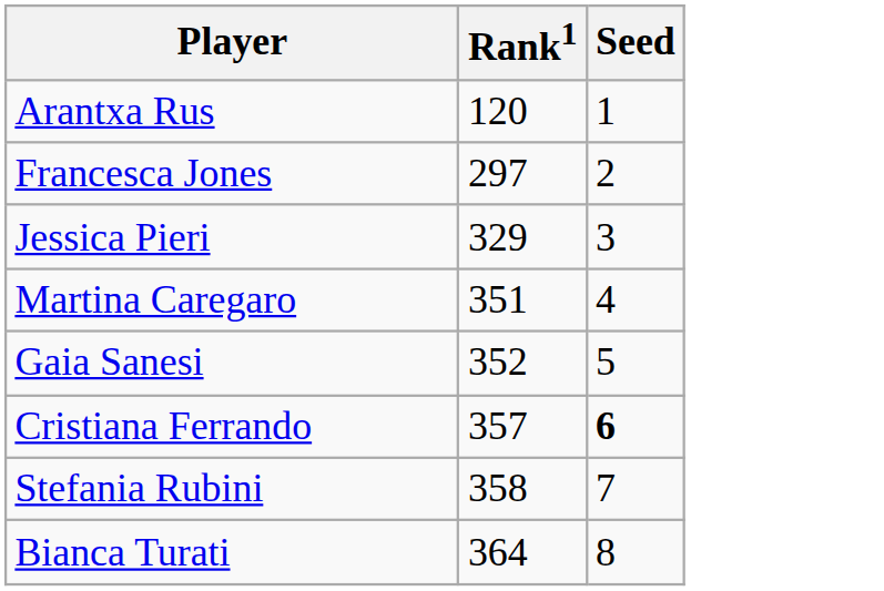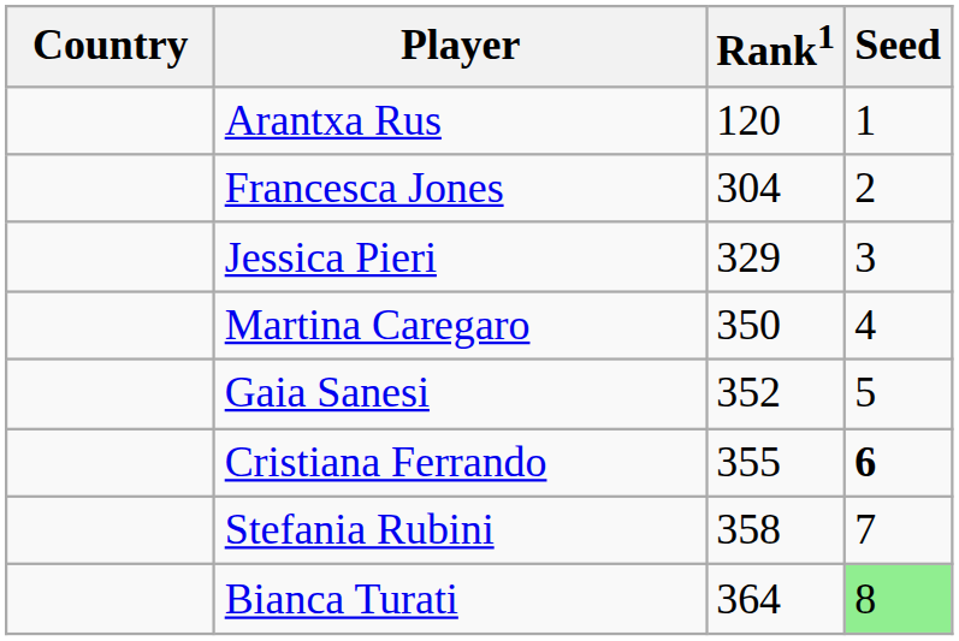 <table class="sortable wikitable">
 <tr>
+<th width="70">Country</th>
 <th width="175">Player</th>
 <th>Rank<sup>1</sup></th>
 <th>Seed</th>
 </tr>
 <tr>
+<td></td>
 <td><a href='#'>Arantxa Rus</a></td>
 <td>120</td>
 <td>1</td>
 </tr>
 <tr>
+<td></td>
 <td><a href='#'>Francesca Jones</a></td>
-<td>297</td>
+<td>304</td>
 <td>2</td>
 </tr>
 <tr>
+<td></td>
 <td><a href='#'>Jessica Pieri</a></td>
 <td>329</td>
 <td>3</td>
 </tr>
 <tr>
+<td></td>
 <td><a href='#'>Martina Caregaro</a></td>
-<td>351</td>
+<td>350</td>
 <td>4</td>
 </tr>
 <tr>
+<td></td>
 <td><a href='#'>Gaia Sanesi</a></td>
 <td>352</td>
 <td>5</td>
 </tr>
 <tr>
+<td></td>
 <td><a href='#'>Cristiana Ferrando</a></td>
-<td>357</td>
+<td>355</td>
 <td><strong>6</strong></td>
 </tr>
 <tr>
+<td></td>
 <td><a href='#'>Stefania Rubini</a></td>
 <td>358</td>
 <td>7</td>
 </tr>
 <tr>
+<td></td>
 <td><a href='#'>Bianca Turati</a></td>
 <td>364</td>
-<td>8</td>
+<td style="background: lightgreen;">8</td>
 </tr>
 </table>
